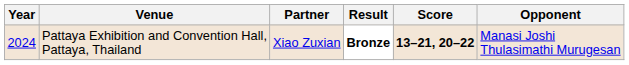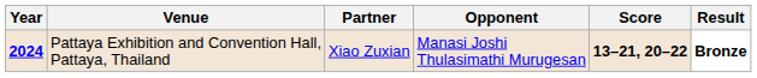 <table class="sortable wikitable" style="font-size: 90%;">
 <tr>
 <th>Year</th>
 <th>Venue</th>
 <th>Partner</th>
+<th>Opponent</th>
+<th>Score</th>
 <th>Result</th>
-<th>Score</th>
-<th>Opponent</th>
 </tr>
 <tr style="background:#F3E6D7">
-<td align="center"><a href='#'>2024</a></td>
+<td align="center"><strong><a href='#'>2024</a></strong></td>
 <td align="left">Pattaya Exhibition and Convention Hall,<br>Pattaya, Thailand</td>
 <td align="left"> <a href='#'>Xiao Zuxian</a></td>
+<td align="left"> <a href='#'>Manasi Joshi</a><br> <a href='#'>Thulasimathi Murugesan</a></td>
+<td align="left"><strong>13–21, 20–22</strong></td>
 <td style="text-align:left; background:white"> <strong>Bronze</strong></td>
-<td align="left"><strong>13–21, 20–22</strong></td>
-<td align="left"> <a href='#'>Manasi Joshi</a><br> <a href='#'>Thulasimathi Murugesan</a></td>
 </tr>
 </table>
